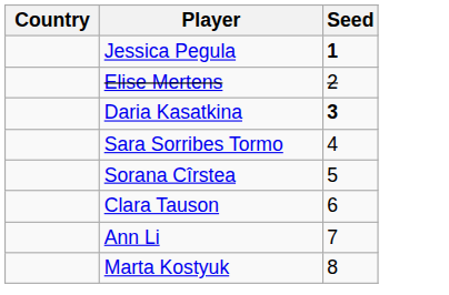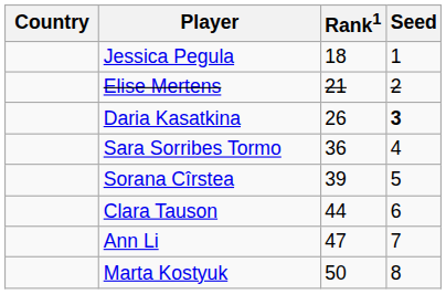 <table class="sortable wikitable">
 <tr>
 <th width="70">Country</th>
 <th width="175">Player</th>
+<th>Rank<sup>1</sup></th>
 <th>Seed</th>
 </tr>
 <tr>
 <td></td>
 <td><a href='#'>Jessica Pegula</a></td>
-<td><strong>1</strong></td>
+<td>18</td>
+<td>1</td>
 </tr>
 <tr>
 <td><s></s></td>
 <td><s><a href='#'>Elise Mertens</a></s></td>
+<td><s>21</s></td>
 <td><s>2</s></td>
 </tr>
 <tr>
 <td></td>
 <td><a href='#'>Daria Kasatkina</a></td>
+<td>26</td>
 <td><strong>3</strong></td>
 </tr>
 <tr>
 <td></td>
 <td><a href='#'>Sara Sorribes Tormo</a></td>
+<td>36</td>
 <td>4</td>
 </tr>
 <tr>
 <td></td>
 <td><a href='#'>Sorana Cîrstea</a></td>
+<td>39</td>
 <td>5</td>
 </tr>
 <tr>
 <td></td>
 <td><a href='#'>Clara Tauson</a></td>
+<td>44</td>
 <td>6</td>
 </tr>
 <tr>
 <td></td>
 <td><a href='#'>Ann Li</a></td>
+<td>47</td>
 <td>7</td>
 </tr>
 <tr>
 <td></td>
 <td><a href='#'>Marta Kostyuk</a></td>
+<td>50</td>
 <td>8</td>
 </tr>
 </table>
